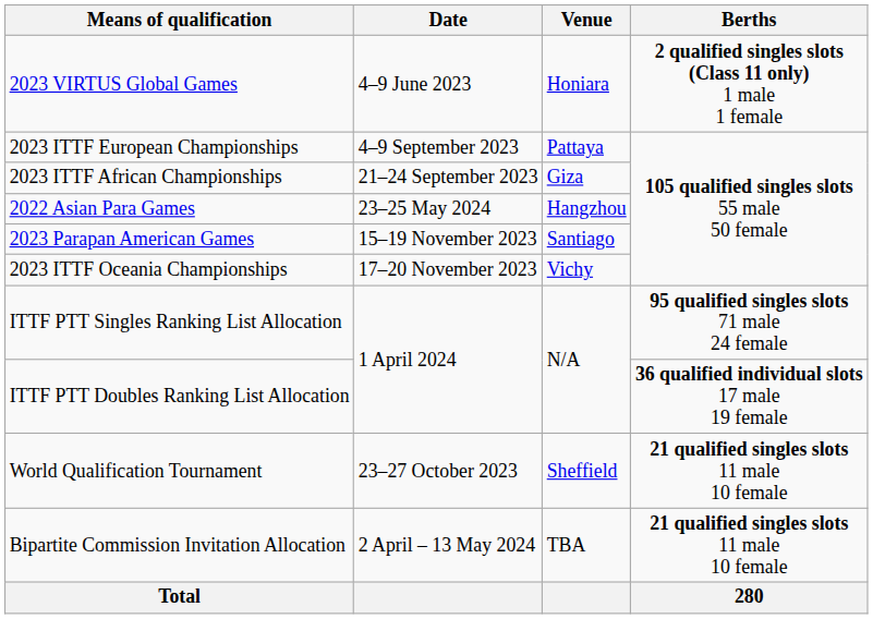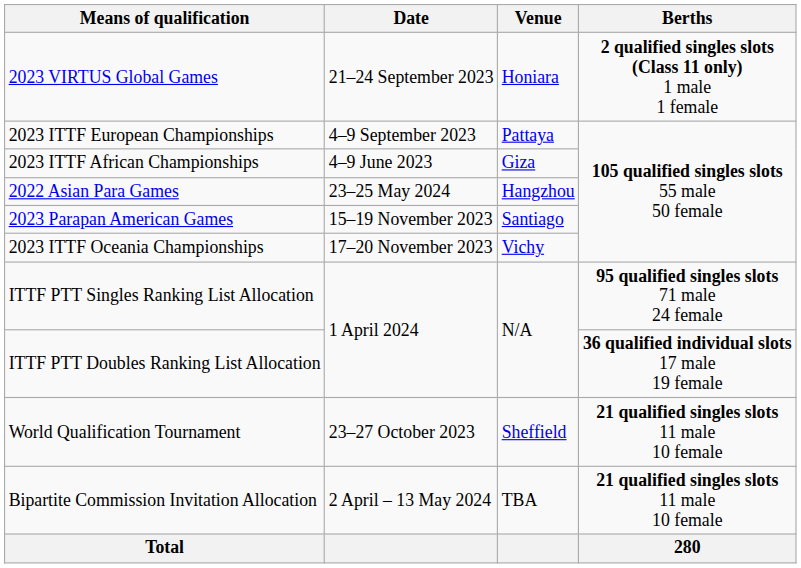 <table class=wikitable>
 <tr>
 <th>Means of qualification</th>
 <th>Date</th>
 <th>Venue</th>
 <th>Berths</th>
 </tr>
 <tr>
 <td><a href='#'>2023 VIRTUS Global Games</a></td>
-<td>4–9 June 2023</td>
+<td>21–24 September 2023</td>
 <td> <a href='#'>Honiara</a></td>
 <td align=center><strong>2 qualified singles slots<br>(Class 11 only)</strong><br>1 male<br>1 female</td>
 </tr>
 <tr>
 <td>2023 ITTF European Championships</td>
 <td>4–9 September 2023</td>
 <td> <a href='#'>Pattaya</a></td>
 <td align=center rowspan=5><strong>105 qualified singles slots</strong><br>55 male<br>50 female</td>
 </tr>
 <tr>
 <td>2023 ITTF African Championships</td>
-<td>21–24 September 2023</td>
+<td>4–9 June 2023</td>
 <td> <a href='#'>Giza</a></td>
 </tr>
 <tr>
 <td><a href='#'>2022 Asian Para Games</a></td>
 <td>23–25 May 2024</td>
 <td> <a href='#'>Hangzhou</a></td>
 </tr>
 <tr>
 <td><a href='#'>2023 Parapan American Games</a></td>
 <td>15–19 November 2023</td>
 <td> <a href='#'>Santiago</a></td>
 </tr>
 <tr>
 <td>2023 ITTF Oceania Championships</td>
 <td>17–20 November 2023</td>
 <td> <a href='#'>Vichy</a></td>
 </tr>
 <tr>
 <td>ITTF PTT Singles Ranking List Allocation</td>
 <td rowspan=2>1 April 2024</td>
 <td rowspan=2>N/A</td>
 <td align=center><strong>95 qualified singles slots</strong><br>71 male<br>24 female</td>
 </tr>
 <tr>
 <td>ITTF PTT Doubles Ranking List Allocation</td>
 <td align=center><strong>36 qualified individual slots</strong><br>17 male<br>19 female</td>
 </tr>
 <tr>
 <td>World Qualification Tournament</td>
 <td>23–27 October 2023</td>
 <td> <a href='#'>Sheffield</a></td>
 <td align=center><strong>21 qualified singles slots</strong><br>11 male<br>10 female</td>
 </tr>
 <tr>
 <td>Bipartite Commission Invitation Allocation</td>
 <td>2 April – 13 May 2024</td>
 <td>TBA</td>
 <td align=center><strong>21 qualified singles slots</strong><br>11 male<br>10 female</td>
 </tr>
 <tr>
 <th>Total</th>
 <th></th>
 <th></th>
 <th align=center>280</th>
 </tr>
 </table>
